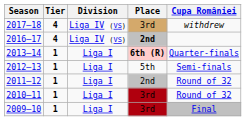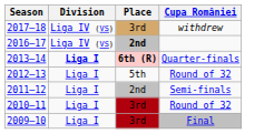 <table class="wikitable" style="text-align:center; font-size:90%">
 <tr>
 <th>Season</th>
-<th>Tier</th>
 <th>Division</th>
 <th>Place</th>
 <th><a href='#'>Cupa României</a></th>
 </tr>
 <tr>
 <td><a href='#'>2017–18</a></td>
-<td><strong>4</strong></td>
 <td><a href='#'>Liga IV</a> <small>(<a href='#'>VS</a>)</small></td>
 <td align=center bgcolor=#d4a96b>3rd</td>
 <td><em>withdrew</em></td>
 </tr>
 <tr>
 <td><a href='#'>2016–17</a></td>
-<td><strong>4</strong></td>
 <td><a href='#'>Liga IV</a> <small>(<a href='#'>VS</a>)</small></td>
 <td align=center bgcolor=silver><strong>2nd</strong></td>
 <td></td>
 </tr>
 <tr>
 <td><a href='#'>2013–14</a></td>
-<td><strong>1</strong></td>
-<td><a href='#'>Liga I</a></td>
+<td><strong><a href='#'>Liga I</a></strong></td>
 <td align=center bgcolor=#FFCCCC><strong>6th (R)</strong></td>
 <td><a href='#'>Quarter-finals</a></td>
 </tr>
 <tr>
 <td><a href='#'>2012–13</a></td>
-<td><strong>1</strong></td>
 <td><a href='#'>Liga I</a></td>
 <td>5th</td>
+<td><a href='#'>Round of 32</a></td>
+</tr>
+<tr>
+<td><a href='#'>2011–12</a></td>
+<td><a href='#'>Liga I</a></td>
+<td align=center bgcolor=silver>2nd</td>
 <td><a href='#'>Semi-finals</a></td>
 </tr>
 <tr>
-<td><a href='#'>2011–12</a></td>
-<td><strong>1</strong></td>
-<td><a href='#'>Liga I</a></td>
-<td align=center bgcolor=silver>2nd</td>
-<td><a href='#'>Round of 32</a></td>
-</tr>
-<tr>
 <td><a href='#'>2010–11</a></td>
-<td><strong>1</strong></td>
 <td><a href='#'>Liga I</a></td>
 <td align=center bgcolor=bronze>3rd</td>
 <td><a href='#'>Round of 32</a></td>
 </tr>
 <tr>
 <td><a href='#'>2009–10</a></td>
-<td><strong>1</strong></td>
 <td><a href='#'>Liga I</a></td>
 <td align=center bgcolor=bronze>3rd</td>
 <td align=center bgcolor=silver><a href='#'>Final</a></td>
 </tr>
 </table>
